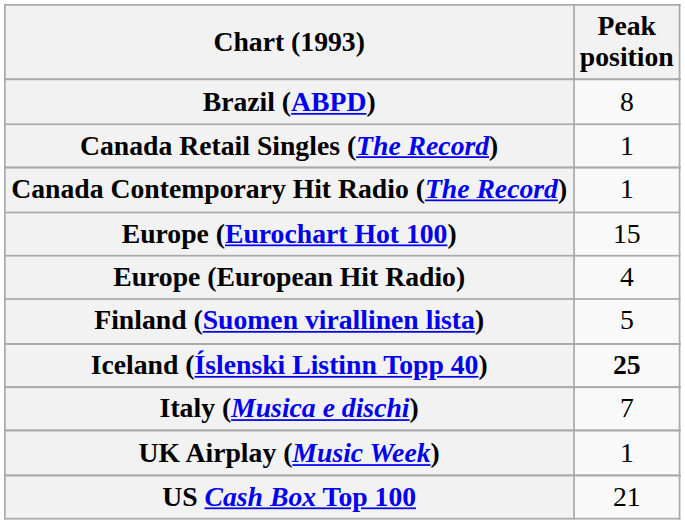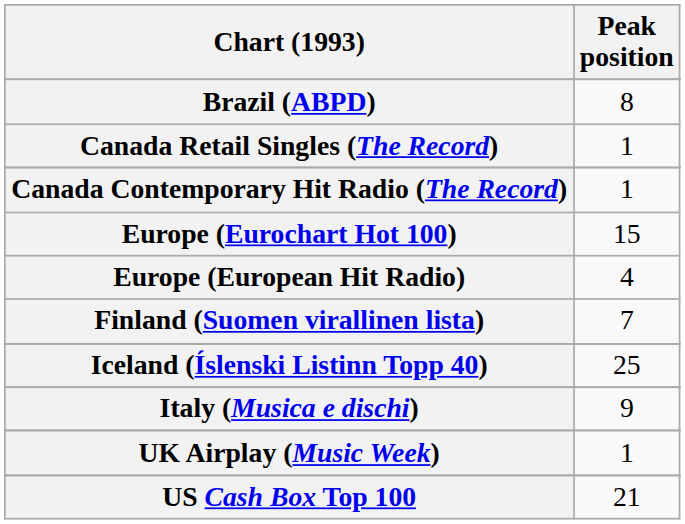 <table class="wikitable sortable plainrowheaders" style="text-align:center">
 <tr>
 <th>Chart (1993)</th>
 <th>Peak<br>position</th>
 </tr>
 <tr>
 </tr>
 <tr>
 </tr>
 <tr>
 </tr>
 <tr>
 <th scope="row">Brazil (<a href='#'>ABPD</a>)</th>
 <td>8</td>
 </tr>
 <tr>
 <th scope="row">Canada Retail Singles (<em><a href='#'>The Record</a></em>)</th>
 <td>1</td>
 </tr>
 <tr>
 </tr>
 <tr>
 </tr>
 <tr>
 <th scope="row">Canada Contemporary Hit Radio (<em><a href='#'>The Record</a></em>)</th>
 <td>1</td>
 </tr>
 <tr>
 <th scope="row">Europe (<a href='#'>Eurochart Hot 100</a>)</th>
 <td>15</td>
 </tr>
 <tr>
 <th scope="row">Europe (European Hit Radio)</th>
 <td>4</td>
 </tr>
 <tr>
 <th scope="row">Finland (<a href='#'>Suomen virallinen lista</a>)</th>
-<td>5</td>
+<td>7</td>
 </tr>
 <tr>
 </tr>
 <tr>
 <th scope="row">Iceland (<a href='#'>Íslenski Listinn Topp 40</a>)</th>
-<td><strong>25</strong></td>
+<td>25</td>
 </tr>
 <tr>
 </tr>
 <tr>
 <th scope="row">Italy (<em><a href='#'>Musica e dischi</a></em>)</th>
-<td>7</td>
+<td>9</td>
 </tr>
 <tr>
 </tr>
 <tr>
 </tr>
 <tr>
 </tr>
 <tr>
 </tr>
 <tr>
 </tr>
 <tr>
 </tr>
 <tr>
 <th scope="row">UK Airplay (<em><a href='#'>Music Week</a></em>)</th>
 <td>1</td>
 </tr>
 <tr>
 </tr>
 <tr>
 </tr>
 <tr>
 </tr>
 <tr>
 </tr>
 <tr>
 </tr>
 <tr>
 <th scope="row">US <a href='#'><em>Cash Box</em> Top 100</a></th>
 <td>21</td>
 </tr>
 </table>
